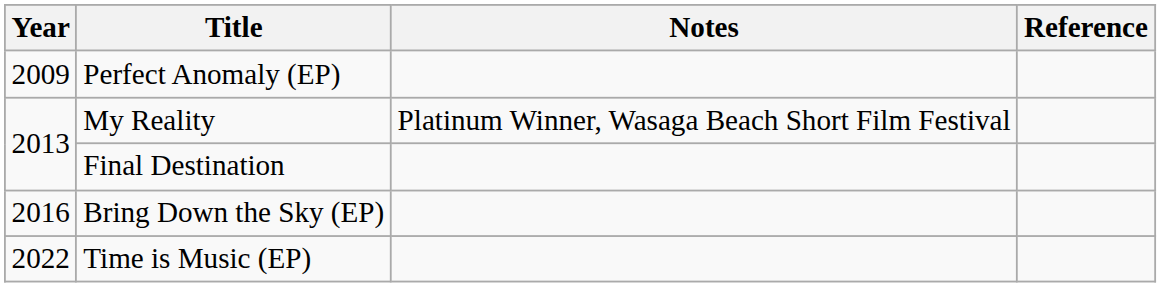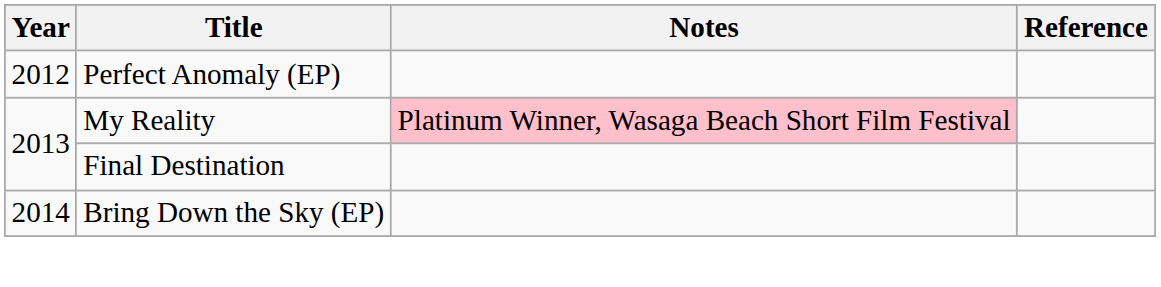 <table class="wikitable sortable">
 <tr>
 <th>Year</th>
 <th>Title</th>
 <th>Notes</th>
 <th>Reference</th>
 </tr>
 <tr>
-<td>2009</td>
+<td>2012</td>
 <td>Perfect Anomaly (EP)</td>
 <td></td>
 <td></td>
 </tr>
 <tr>
 <td rowspan="2">2013</td>
 <td>My Reality</td>
-<td>Platinum Winner, Wasaga Beach Short Film Festival</td>
+<td style="background: pink;">Platinum Winner, Wasaga Beach Short Film Festival</td>
 <td></td>
 </tr>
 <tr>
 <td>Final Destination</td>
 <td></td>
 <td></td>
 </tr>
 <tr>
-<td>2016</td>
+<td>2014</td>
 <td>Bring Down the Sky (EP)</td>
 <td></td>
 <td></td>
 </tr>
-<tr>
-<td>2022</td>
-<td>Time is Music (EP)</td>
-<td></td>
-<td></td>
-</tr>
 </table>
